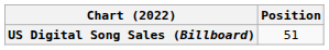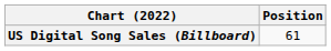 <table class="wikitable sortable plainrowheaders" style="text-align:center">
 <tr>
 <th scope="col">Chart (2022)</th>
 <th scope="col">Position</th>
 </tr>
 <tr>
 <th scope="row">US Digital Song Sales (<em>Billboard</em>)</th>
-<td>51</td>
+<td>61</td>
 </tr>
 </table>
